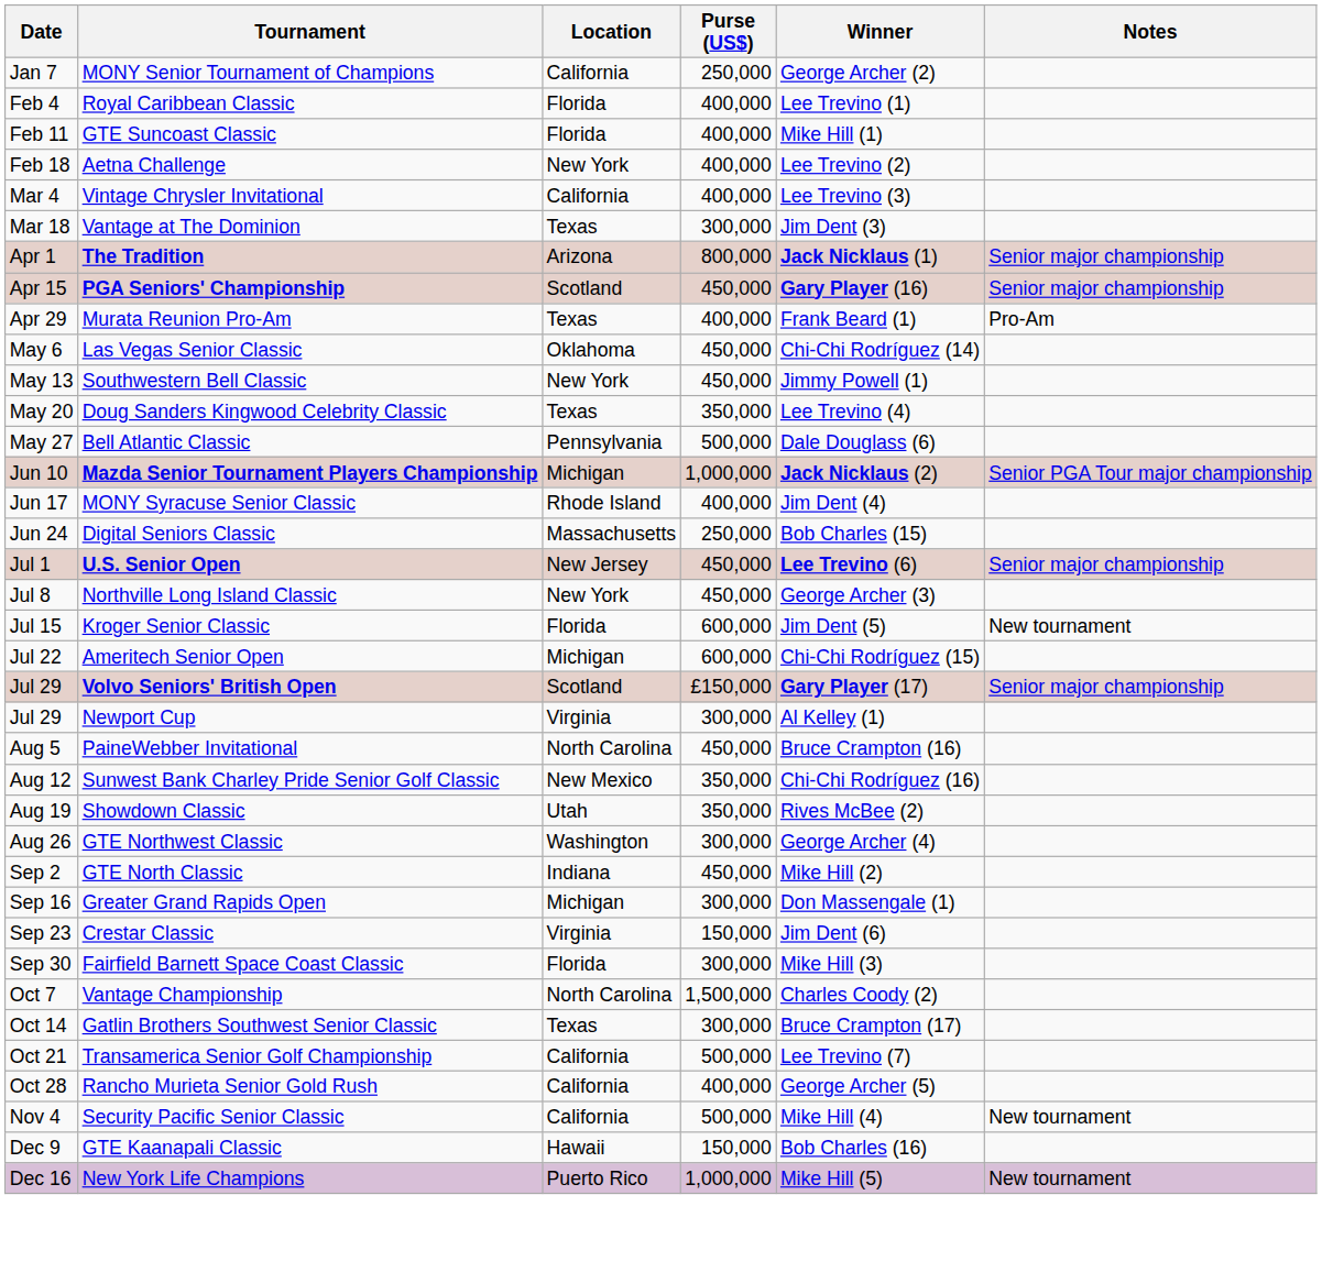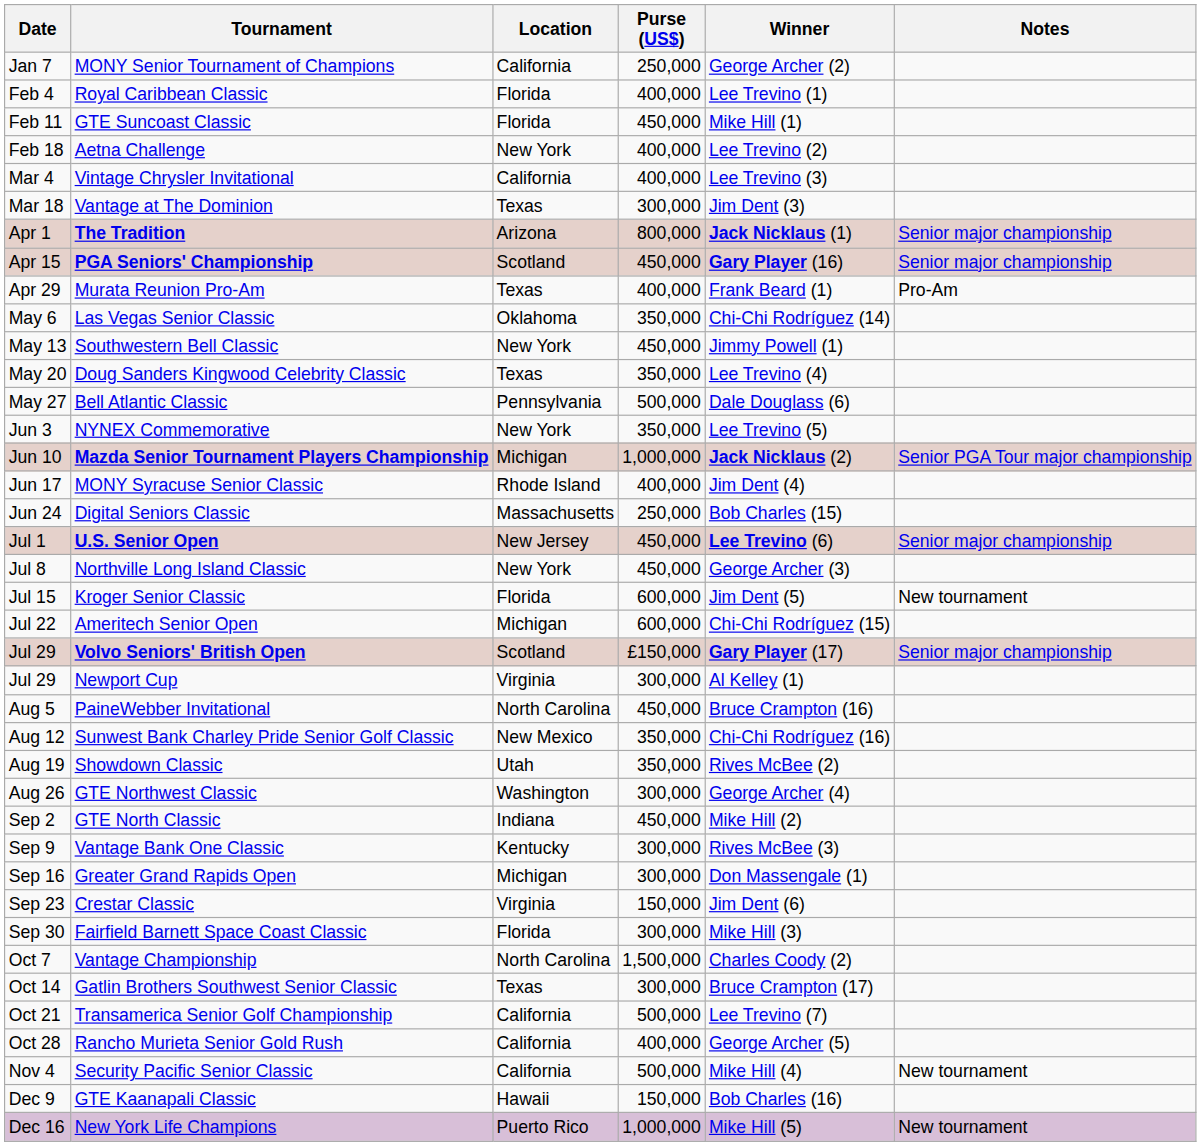 <table class="wikitable" style="font-size:95%">
 <tr>
 <th>Date</th>
 <th>Tournament</th>
 <th>Location</th>
 <th>Purse<br>(<a href='#'>US$</a>)</th>
 <th>Winner</th>
 <th>Notes</th>
 </tr>
 <tr>
 <td>Jan 7</td>
 <td><a href='#'>MONY Senior Tournament of Champions</a></td>
 <td>California</td>
 <td align=right>250,000</td>
 <td> <a href='#'>George Archer</a> (2)</td>
 <td></td>
 </tr>
 <tr>
 <td>Feb 4</td>
 <td><a href='#'>Royal Caribbean Classic</a></td>
 <td>Florida</td>
 <td align=right>400,000</td>
 <td> <a href='#'>Lee Trevino</a> (1)</td>
 <td></td>
 </tr>
 <tr>
 <td>Feb 11</td>
 <td><a href='#'>GTE Suncoast Classic</a></td>
 <td>Florida</td>
-<td align=right>400,000</td>
+<td align=right>450,000</td>
 <td> <a href='#'>Mike Hill</a> (1)</td>
 <td></td>
 </tr>
 <tr>
 <td>Feb 18</td>
 <td><a href='#'>Aetna Challenge</a></td>
 <td>New York</td>
 <td align=right>400,000</td>
 <td> <a href='#'>Lee Trevino</a> (2)</td>
 <td></td>
 </tr>
 <tr>
 <td>Mar 4</td>
 <td><a href='#'>Vintage Chrysler Invitational</a></td>
 <td>California</td>
 <td align=right>400,000</td>
 <td> <a href='#'>Lee Trevino</a> (3)</td>
 <td></td>
 </tr>
 <tr>
 <td>Mar 18</td>
 <td><a href='#'>Vantage at The Dominion</a></td>
 <td>Texas</td>
 <td align=right>300,000</td>
 <td> <a href='#'>Jim Dent</a> (3)</td>
 <td></td>
 </tr>
 <tr style="background:#e5d1cb;">
 <td>Apr 1</td>
 <td><strong><a href='#'>The Tradition</a></strong></td>
 <td>Arizona</td>
 <td align=right>800,000</td>
 <td> <strong><a href='#'>Jack Nicklaus</a></strong> (1)</td>
 <td><a href='#'>Senior major championship</a></td>
 </tr>
 <tr style="background:#e5d1cb;">
 <td>Apr 15</td>
 <td><strong><a href='#'>PGA Seniors' Championship</a></strong></td>
 <td>Scotland</td>
 <td align=right>450,000</td>
 <td> <strong><a href='#'>Gary Player</a></strong> (16)</td>
 <td><a href='#'>Senior major championship</a></td>
 </tr>
 <tr>
 <td>Apr 29</td>
 <td><a href='#'>Murata Reunion Pro-Am</a></td>
 <td>Texas</td>
 <td align=right>400,000</td>
 <td> <a href='#'>Frank Beard</a> (1)</td>
 <td>Pro-Am</td>
 </tr>
 <tr>
 <td>May 6</td>
 <td><a href='#'>Las Vegas Senior Classic</a></td>
 <td>Oklahoma</td>
-<td align=right>450,000</td>
+<td align=right>350,000</td>
 <td> <a href='#'>Chi-Chi Rodríguez</a> (14)</td>
 <td></td>
 </tr>
 <tr>
 <td>May 13</td>
 <td><a href='#'>Southwestern Bell Classic</a></td>
 <td>New York</td>
 <td align=right>450,000</td>
 <td> <a href='#'>Jimmy Powell</a> (1)</td>
 <td></td>
 </tr>
 <tr>
 <td>May 20</td>
 <td><a href='#'>Doug Sanders Kingwood Celebrity Classic</a></td>
 <td>Texas</td>
 <td align=right>350,000</td>
 <td> <a href='#'>Lee Trevino</a> (4)</td>
 <td></td>
 </tr>
 <tr>
 <td>May 27</td>
 <td><a href='#'>Bell Atlantic Classic</a></td>
 <td>Pennsylvania</td>
 <td align=right>500,000</td>
 <td> <a href='#'>Dale Douglass</a> (6)</td>
+<td></td>
+</tr>
+<tr>
+<td>Jun 3</td>
+<td><a href='#'>NYNEX Commemorative</a></td>
+<td>New York</td>
+<td align=right>350,000</td>
+<td> <a href='#'>Lee Trevino</a> (5)</td>
 <td></td>
 </tr>
 <tr style="background:#e5d1cb;">
 <td>Jun 10</td>
 <td><strong><a href='#'>Mazda Senior Tournament Players Championship</a></strong></td>
 <td>Michigan</td>
 <td align=right>1,000,000</td>
 <td> <strong><a href='#'>Jack Nicklaus</a></strong> (2)</td>
 <td><a href='#'>Senior PGA Tour major championship</a></td>
 </tr>
 <tr>
 <td>Jun 17</td>
 <td><a href='#'>MONY Syracuse Senior Classic</a></td>
 <td>Rhode Island</td>
 <td align=right>400,000</td>
 <td> <a href='#'>Jim Dent</a> (4)</td>
 <td></td>
 </tr>
 <tr>
 <td>Jun 24</td>
 <td><a href='#'>Digital Seniors Classic</a></td>
 <td>Massachusetts</td>
 <td align=right>250,000</td>
 <td> <a href='#'>Bob Charles</a> (15)</td>
 <td></td>
 </tr>
 <tr style="background:#e5d1cb;">
 <td>Jul 1</td>
 <td><strong><a href='#'>U.S. Senior Open</a></strong></td>
 <td>New Jersey</td>
 <td align=right>450,000</td>
 <td> <strong><a href='#'>Lee Trevino</a></strong> (6)</td>
 <td><a href='#'>Senior major championship</a></td>
 </tr>
 <tr>
 <td>Jul 8</td>
 <td><a href='#'>Northville Long Island Classic</a></td>
 <td>New York</td>
 <td align=right>450,000</td>
 <td> <a href='#'>George Archer</a> (3)</td>
 <td></td>
 </tr>
 <tr>
 <td>Jul 15</td>
 <td><a href='#'>Kroger Senior Classic</a></td>
 <td>Florida</td>
 <td align=right>600,000</td>
 <td> <a href='#'>Jim Dent</a> (5)</td>
 <td>New tournament</td>
 </tr>
 <tr>
 <td>Jul 22</td>
 <td><a href='#'>Ameritech Senior Open</a></td>
 <td>Michigan</td>
 <td align=right>600,000</td>
 <td> <a href='#'>Chi-Chi Rodríguez</a> (15)</td>
 <td></td>
 </tr>
 <tr style="background:#e5d1cb;">
 <td>Jul 29</td>
 <td><strong><a href='#'>Volvo Seniors' British Open</a></strong></td>
 <td>Scotland</td>
 <td align=right>£150,000</td>
 <td> <strong><a href='#'>Gary Player</a></strong> (17)</td>
 <td><a href='#'>Senior major championship</a></td>
 </tr>
 <tr>
 <td>Jul 29</td>
 <td><a href='#'>Newport Cup</a></td>
 <td>Virginia</td>
 <td align=right>300,000</td>
 <td> <a href='#'>Al Kelley</a> (1)</td>
 <td></td>
 </tr>
 <tr>
 <td>Aug 5</td>
 <td><a href='#'>PaineWebber Invitational</a></td>
 <td>North Carolina</td>
 <td align=right>450,000</td>
 <td> <a href='#'>Bruce Crampton</a> (16)</td>
 <td></td>
 </tr>
 <tr>
 <td>Aug 12</td>
 <td><a href='#'>Sunwest Bank Charley Pride Senior Golf Classic</a></td>
 <td>New Mexico</td>
 <td align=right>350,000</td>
 <td> <a href='#'>Chi-Chi Rodríguez</a> (16)</td>
 <td></td>
 </tr>
 <tr>
 <td>Aug 19</td>
 <td><a href='#'>Showdown Classic</a></td>
 <td>Utah</td>
 <td align=right>350,000</td>
 <td> <a href='#'>Rives McBee</a> (2)</td>
 <td></td>
 </tr>
 <tr>
 <td>Aug 26</td>
 <td><a href='#'>GTE Northwest Classic</a></td>
 <td>Washington</td>
 <td align=right>300,000</td>
 <td> <a href='#'>George Archer</a> (4)</td>
 <td></td>
 </tr>
 <tr>
 <td>Sep 2</td>
 <td><a href='#'>GTE North Classic</a></td>
 <td>Indiana</td>
 <td align=right>450,000</td>
 <td> <a href='#'>Mike Hill</a> (2)</td>
 <td></td>
 </tr>
 <tr>
+<td>Sep 9</td>
+<td><a href='#'>Vantage Bank One Classic</a></td>
+<td>Kentucky</td>
+<td align=right>300,000</td>
+<td> <a href='#'>Rives McBee</a> (3)</td>
+<td></td>
+</tr>
+<tr>
 <td>Sep 16</td>
 <td><a href='#'>Greater Grand Rapids Open</a></td>
 <td>Michigan</td>
 <td align=right>300,000</td>
 <td> <a href='#'>Don Massengale</a> (1)</td>
 <td></td>
 </tr>
 <tr>
 <td>Sep 23</td>
 <td><a href='#'>Crestar Classic</a></td>
 <td>Virginia</td>
 <td align=right>150,000</td>
 <td> <a href='#'>Jim Dent</a> (6)</td>
 <td></td>
 </tr>
 <tr>
 <td>Sep 30</td>
 <td><a href='#'>Fairfield Barnett Space Coast Classic</a></td>
 <td>Florida</td>
 <td align=right>300,000</td>
 <td> <a href='#'>Mike Hill</a> (3)</td>
 <td></td>
 </tr>
 <tr>
 <td>Oct 7</td>
 <td><a href='#'>Vantage Championship</a></td>
 <td>North Carolina</td>
 <td align=right>1,500,000</td>
 <td> <a href='#'>Charles Coody</a> (2)</td>
 <td></td>
 </tr>
 <tr>
 <td>Oct 14</td>
 <td><a href='#'>Gatlin Brothers Southwest Senior Classic</a></td>
 <td>Texas</td>
 <td align=right>300,000</td>
 <td> <a href='#'>Bruce Crampton</a> (17)</td>
 <td></td>
 </tr>
 <tr>
 <td>Oct 21</td>
 <td><a href='#'>Transamerica Senior Golf Championship</a></td>
 <td>California</td>
 <td align=right>500,000</td>
 <td> <a href='#'>Lee Trevino</a> (7)</td>
 <td></td>
 </tr>
 <tr>
 <td>Oct 28</td>
 <td><a href='#'>Rancho Murieta Senior Gold Rush</a></td>
 <td>California</td>
 <td align=right>400,000</td>
 <td> <a href='#'>George Archer</a> (5)</td>
 <td></td>
 </tr>
 <tr>
 <td>Nov 4</td>
 <td><a href='#'>Security Pacific Senior Classic</a></td>
 <td>California</td>
 <td align=right>500,000</td>
 <td> <a href='#'>Mike Hill</a> (4)</td>
 <td>New tournament</td>
 </tr>
 <tr>
 <td>Dec 9</td>
 <td><a href='#'>GTE Kaanapali Classic</a></td>
 <td>Hawaii</td>
 <td align=right>150,000</td>
 <td> <a href='#'>Bob Charles</a> (16)</td>
 <td></td>
 </tr>
 <tr style="background:thistle;">
 <td>Dec 16</td>
 <td><a href='#'>New York Life Champions</a></td>
 <td>Puerto Rico</td>
 <td align=right>1,000,000</td>
 <td> <a href='#'>Mike Hill</a> (5)</td>
 <td>New tournament</td>
 </tr>
 </table>
